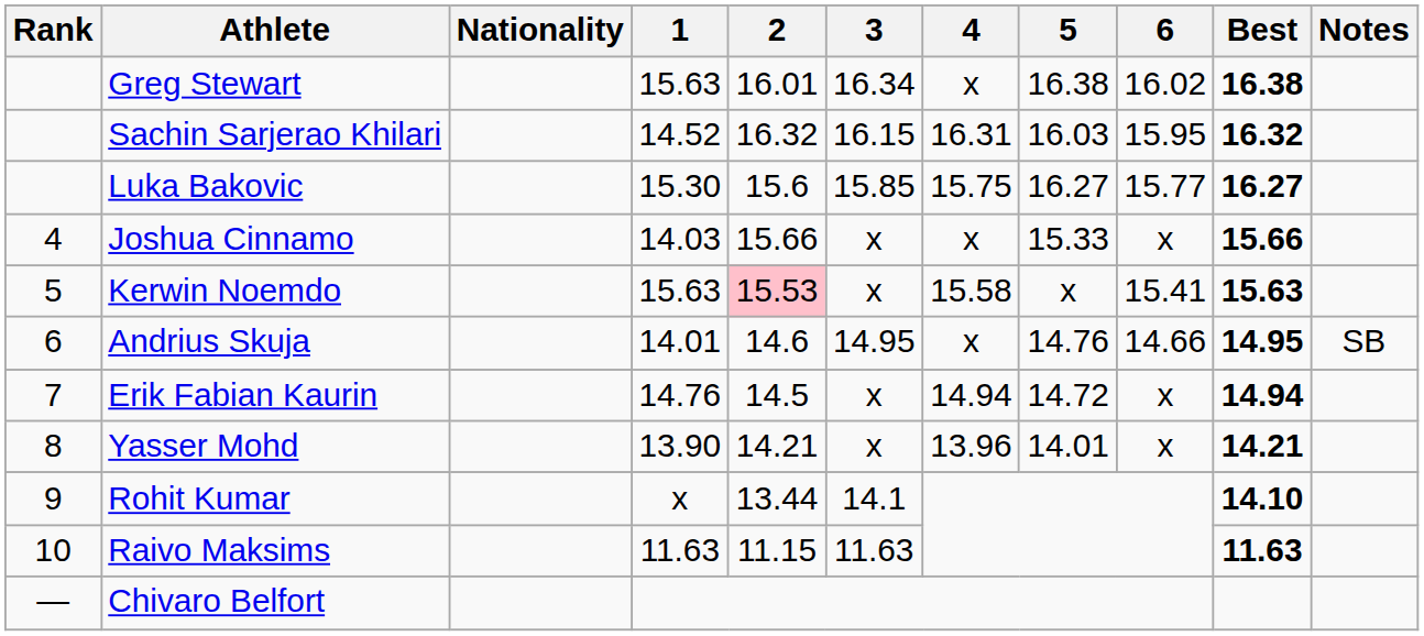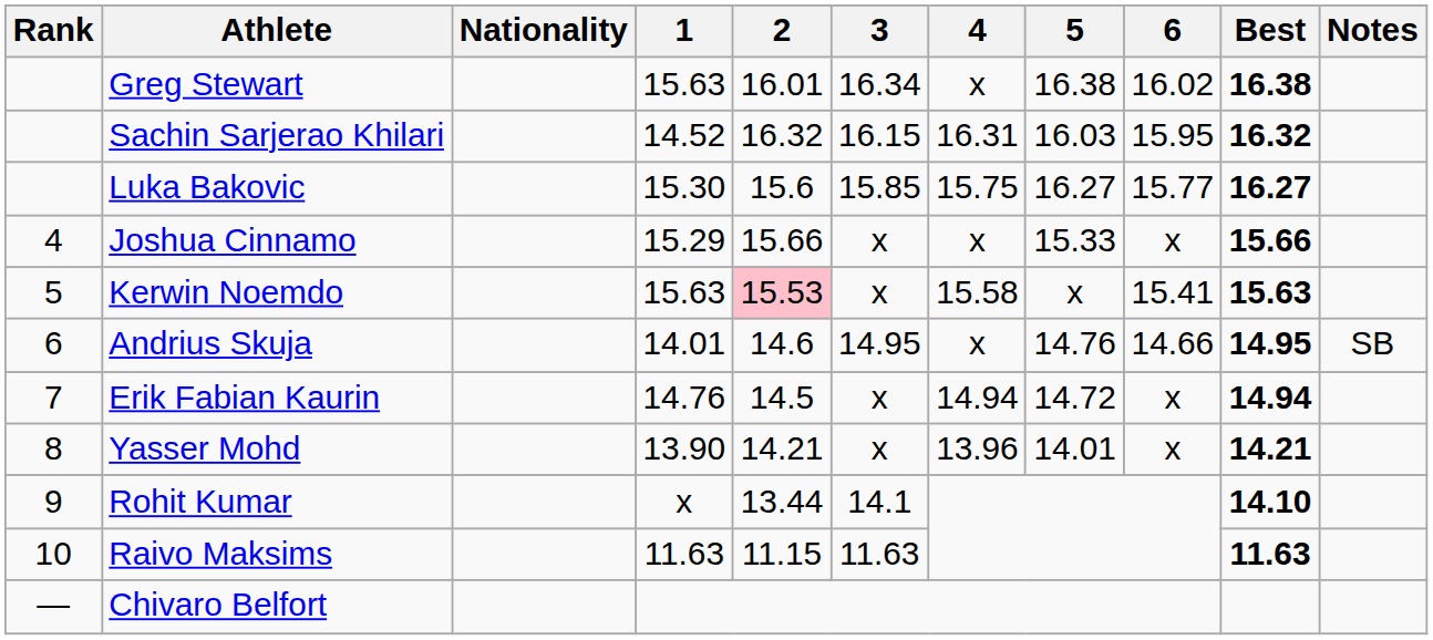 <table class="wikitable sortable" style="text-align:center">
 <tr>
 <th>Rank</th>
 <th>Athlete</th>
 <th>Nationality</th>
 <th>1</th>
 <th>2</th>
 <th>3</th>
 <th>4</th>
 <th>5</th>
 <th>6</th>
 <th>Best</th>
 <th>Notes</th>
 </tr>
 <tr>
 <td></td>
 <td align=left><a href='#'>Greg Stewart</a></td>
 <td align="left"></td>
 <td>15.63</td>
 <td>16.01</td>
 <td>16.34</td>
 <td>x</td>
 <td>16.38</td>
 <td>16.02</td>
 <td><strong>16.38</strong></td>
 <td></td>
 </tr>
 <tr>
 <td></td>
 <td align=left><a href='#'>Sachin Sarjerao Khilari</a></td>
 <td align=left></td>
 <td>14.52</td>
 <td>16.32</td>
 <td>16.15</td>
 <td>16.31</td>
 <td>16.03</td>
 <td>15.95</td>
 <td><strong>16.32</strong></td>
 <td></td>
 </tr>
 <tr>
 <td></td>
 <td align=left><a href='#'>Luka Bakovic</a></td>
 <td align=left></td>
 <td>15.30</td>
 <td>15.6</td>
 <td>15.85</td>
 <td>15.75</td>
 <td>16.27</td>
 <td>15.77</td>
 <td><strong>16.27</strong></td>
 <td></td>
 </tr>
 <tr>
 <td>4</td>
 <td align=left><a href='#'>Joshua Cinnamo</a></td>
 <td align=left></td>
-<td>14.03</td>
+<td>15.29</td>
 <td>15.66</td>
 <td>x</td>
 <td>x</td>
 <td>15.33</td>
 <td>x</td>
 <td><strong>15.66</strong></td>
 <td></td>
 </tr>
 <tr>
 <td>5</td>
 <td align=left><a href='#'>Kerwin Noemdo</a></td>
 <td align=left></td>
 <td>15.63</td>
 <td style="background: pink;">15.53</td>
 <td>x</td>
 <td>15.58</td>
 <td>x</td>
 <td>15.41</td>
 <td><strong>15.63</strong></td>
 <td></td>
 </tr>
 <tr>
 <td>6</td>
 <td align=left><a href='#'>Andrius Skuja</a></td>
 <td align=left></td>
 <td>14.01</td>
 <td>14.6</td>
 <td>14.95</td>
 <td>x</td>
 <td>14.76</td>
 <td>14.66</td>
 <td><strong>14.95</strong></td>
 <td>SB</td>
 </tr>
 <tr>
 <td>7</td>
 <td align=left><a href='#'>Erik Fabian Kaurin</a></td>
 <td align=left></td>
 <td>14.76</td>
 <td>14.5</td>
 <td>x</td>
 <td>14.94</td>
 <td>14.72</td>
 <td>x</td>
 <td><strong>14.94</strong></td>
 <td></td>
 </tr>
 <tr>
 <td>8</td>
 <td align=left><a href='#'>Yasser Mohd</a></td>
 <td align=left></td>
 <td>13.90</td>
 <td>14.21</td>
 <td>x</td>
 <td>13.96</td>
 <td>14.01</td>
 <td>x</td>
 <td><strong>14.21</strong></td>
 <td></td>
 </tr>
 <tr>
 <td>9</td>
 <td align=left><a href='#'>Rohit Kumar</a></td>
 <td align="left"></td>
 <td>x</td>
 <td>13.44</td>
 <td>14.1</td>
 <td colspan="3" rowspan="2"></td>
 <td><strong>14.10</strong></td>
 <td></td>
 </tr>
 <tr>
 <td>10</td>
 <td align=left><a href='#'>Raivo Maksims</a></td>
 <td align=left></td>
 <td>11.63</td>
 <td>11.15</td>
 <td>11.63</td>
 <td><strong>11.63</strong></td>
 <td></td>
 </tr>
 <tr>
 <td>—</td>
 <td align="left"><a href='#'>Chivaro Belfort</a></td>
 <td align=left></td>
 <td colspan="6"></td>
 <td></td>
 <td></td>
 </tr>
 </table>
